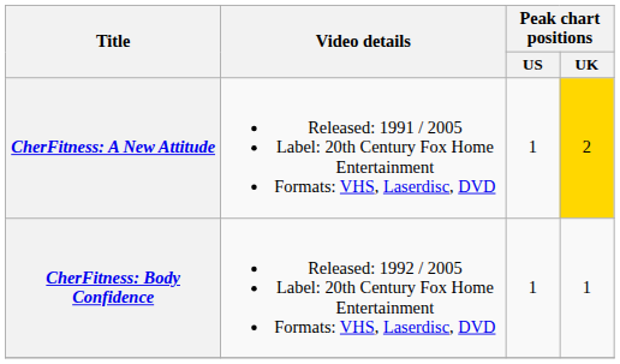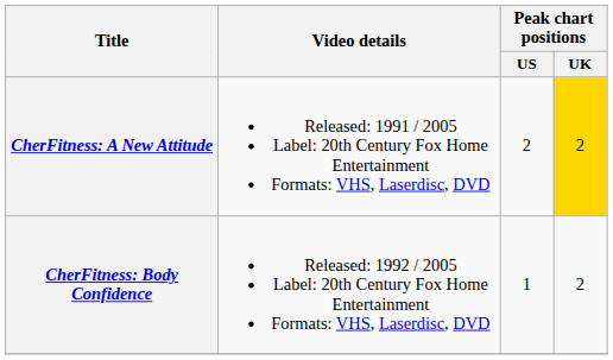 <table class="wikitable plainrowheaders" style="text-align:center;">
 <tr>
 <th scope="col" rowspan="2" style="width:12em;">Title</th>
 <th scope="col" rowspan="2" style="width:16em;">Video details</th>
 <th scope="col" colspan="2">Peak chart positions</th>
 </tr>
 <tr>
 <th scope="col" style="width:3em;font-size:90%;">US<br></th>
 <th scope="col" style="width:3em;font-size:90%;">UK<br></th>
 </tr>
 <tr>
 <th scope="row"><em><a href='#'>CherFitness: A New Attitude</a></em></th>
 <td><br><ul><li>Released: 1991 / 2005</li><li>Label: 20th Century Fox Home Entertainment</li><li>Formats: <a href='#'>VHS</a>, <a href='#'>Laserdisc</a>, <a href='#'>DVD</a></li></ul></td>
-<td>1</td>
+<td>2</td>
 <td style="background: gold;">2</td>
 </tr>
 <tr>
 <th scope="row"><em><a href='#'>CherFitness: Body Confidence</a></em></th>
 <td><br><ul><li>Released: 1992 / 2005</li><li>Label: 20th Century Fox Home Entertainment</li><li>Formats: <a href='#'>VHS</a>, <a href='#'>Laserdisc</a>, <a href='#'>DVD</a></li></ul></td>
 <td>1</td>
-<td>1</td>
+<td>2</td>
 </tr>
 <tr>
 </tr>
 </table>
